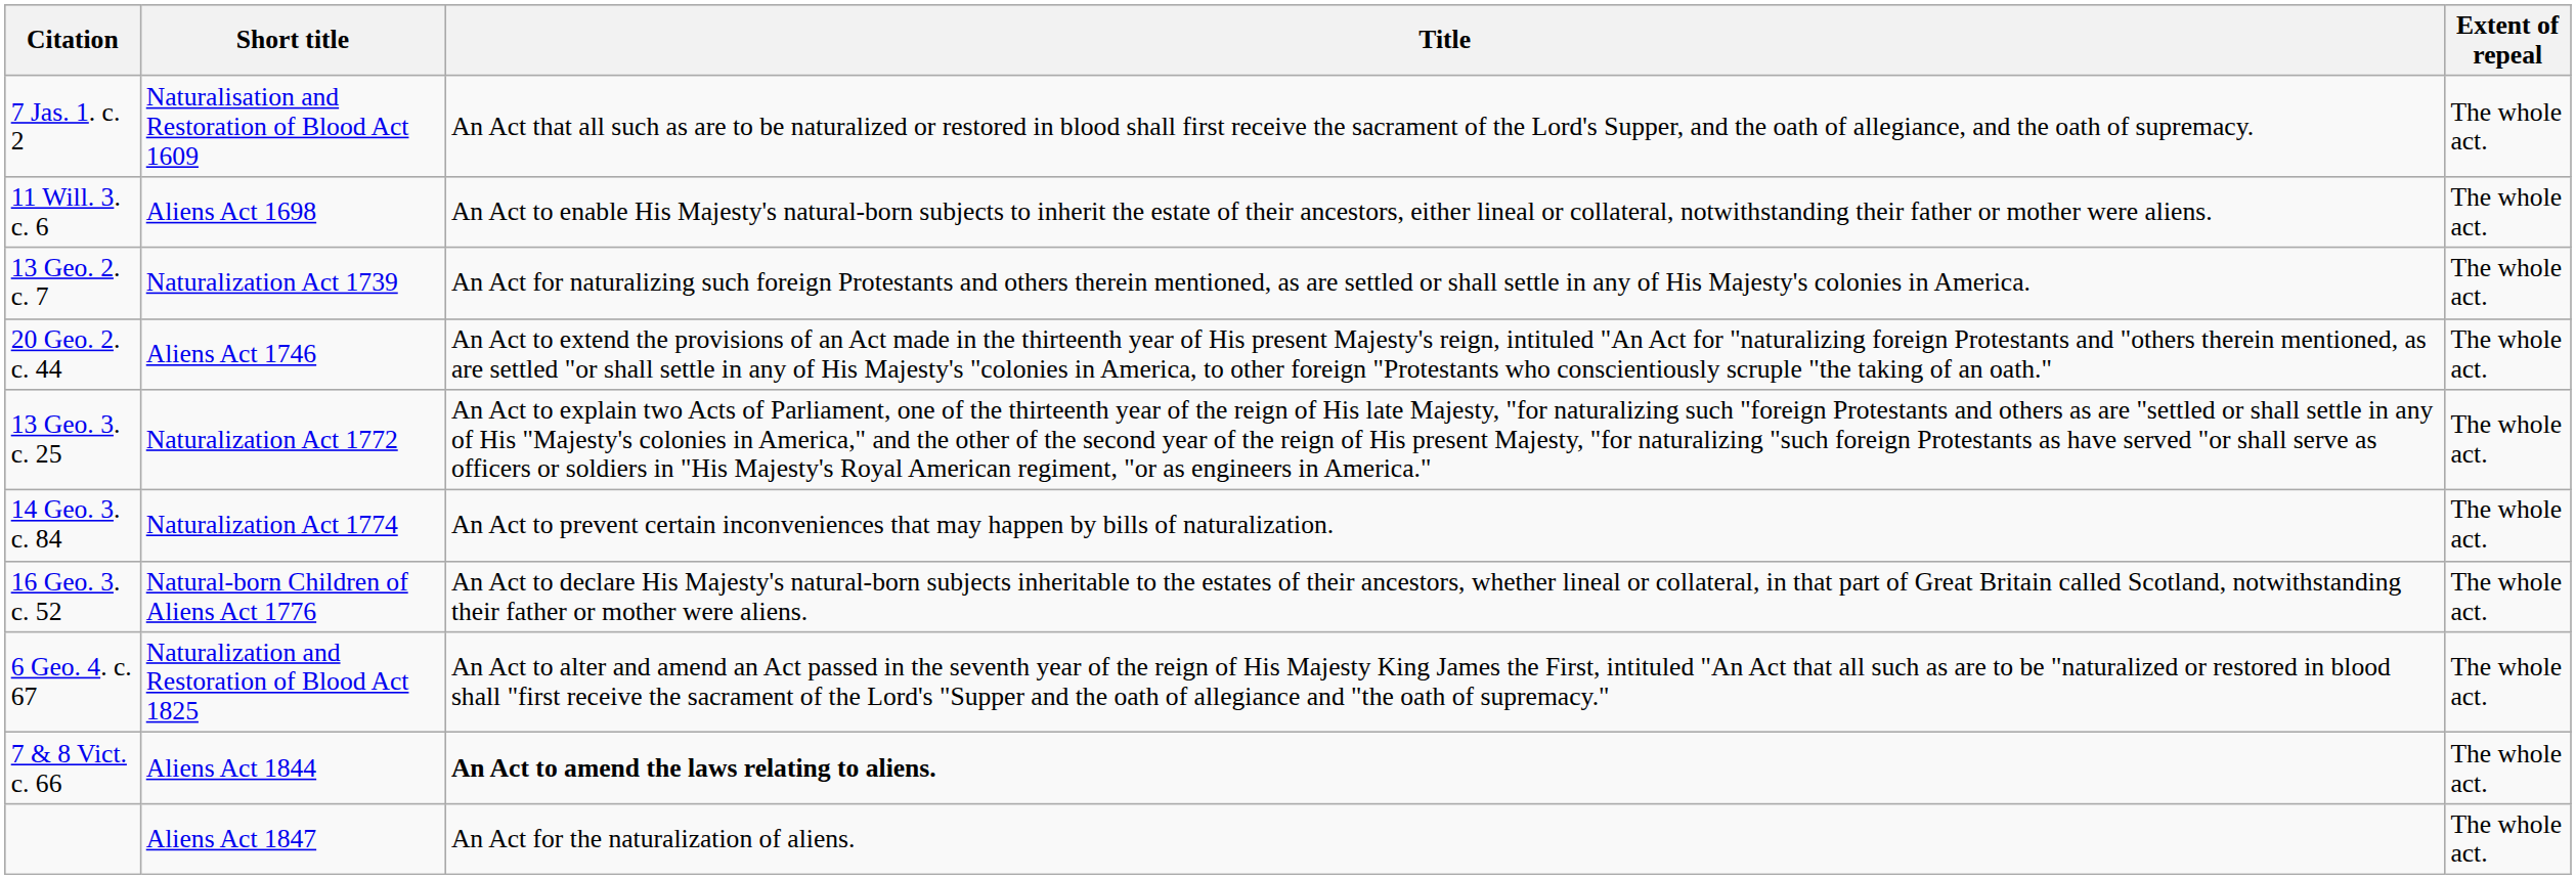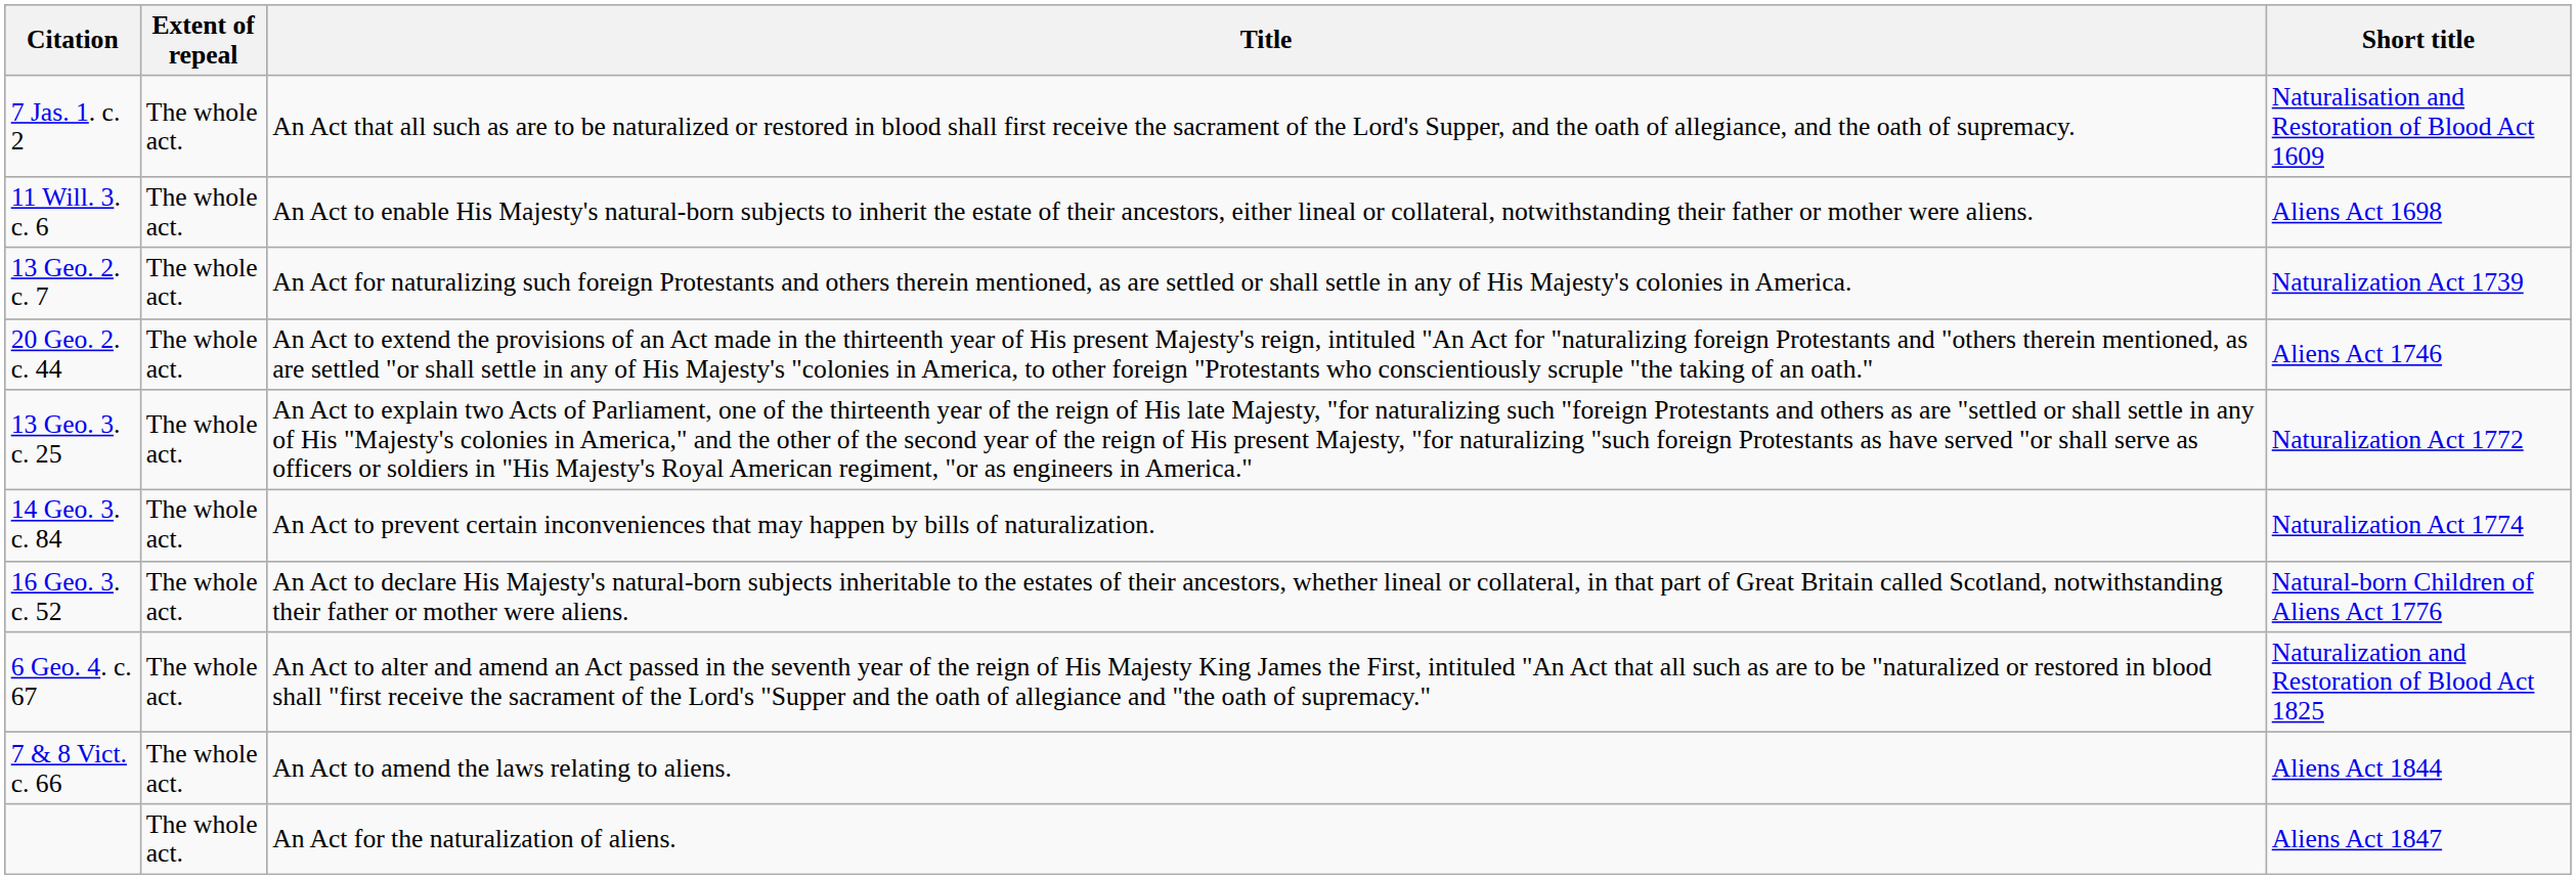 <table class="wikitable">
 <tr>
 <th>Citation</th>
+<th>Extent of repeal</th>
+<th>Title</th>
 <th>Short title</th>
-<th>Title</th>
-<th>Extent of repeal</th>
 </tr>
 <tr>
 <td><a href='#'>7 Jas. 1</a>. c. 2</td>
+<td>The whole act.</td>
+<td>An Act that all such as are to be naturalized or restored in blood shall first receive the sacrament of the Lord's Supper, and the oath of allegiance, and the oath of supremacy.</td>
 <td><a href='#'>Naturalisation and Restoration of Blood Act 1609</a></td>
-<td>An Act that all such as are to be naturalized or restored in blood shall first receive the sacrament of the Lord's Supper, and the oath of allegiance, and the oath of supremacy.</td>
-<td>The whole act.</td>
 </tr>
 <tr>
 <td><a href='#'>11 Will. 3</a>. c. 6</td>
+<td>The whole act.</td>
+<td>An Act to enable His Majesty's natural-born subjects to inherit the estate of their ancestors, either lineal or collateral, notwithstanding their father or mother were aliens.</td>
 <td><a href='#'>Aliens Act 1698</a></td>
-<td>An Act to enable His Majesty's natural-born subjects to inherit the estate of their ancestors, either lineal or collateral, notwithstanding their father or mother were aliens.</td>
-<td>The whole act.</td>
 </tr>
 <tr>
 <td><a href='#'>13 Geo. 2</a>. c. 7</td>
+<td>The whole act.</td>
+<td>An Act for naturalizing such foreign Protestants and others therein mentioned, as are settled or shall settle in any of His Majesty's colonies in America.</td>
 <td><a href='#'>Naturalization Act 1739</a></td>
-<td>An Act for naturalizing such foreign Protestants and others therein mentioned, as are settled or shall settle in any of His Majesty's colonies in America.</td>
-<td>The whole act.</td>
 </tr>
 <tr>
 <td><a href='#'>20 Geo. 2</a>. c. 44</td>
+<td>The whole act.</td>
+<td>An Act to extend the provisions of an Act made in the thirteenth year of His present Majesty's reign, intituled "An Act for "naturalizing foreign Protestants and "others therein mentioned, as are settled "or shall settle in any of His Majesty's "colonies in America, to other foreign "Protestants who conscientiously scruple "the taking of an oath."</td>
 <td><a href='#'>Aliens Act 1746</a></td>
-<td>An Act to extend the provisions of an Act made in the thirteenth year of His present Majesty's reign, intituled "An Act for "naturalizing foreign Protestants and "others therein mentioned, as are settled "or shall settle in any of His Majesty's "colonies in America, to other foreign "Protestants who conscientiously scruple "the taking of an oath."</td>
-<td>The whole act.</td>
 </tr>
 <tr>
 <td><a href='#'>13 Geo. 3</a>. c. 25</td>
+<td>The whole act.</td>
+<td>An Act to explain two Acts of Parliament, one of the thirteenth year of the reign of His late Majesty, "for naturalizing such "foreign Protestants and others as are "settled or shall settle in any of His "Majesty's colonies in America," and the other of the second year of the reign of His present Majesty, "for naturalizing "such foreign Protestants as have served "or shall serve as officers or soldiers in "His Majesty's Royal American regiment, "or as engineers in America."</td>
 <td><a href='#'>Naturalization Act 1772</a></td>
-<td>An Act to explain two Acts of Parliament, one of the thirteenth year of the reign of His late Majesty, "for naturalizing such "foreign Protestants and others as are "settled or shall settle in any of His "Majesty's colonies in America," and the other of the second year of the reign of His present Majesty, "for naturalizing "such foreign Protestants as have served "or shall serve as officers or soldiers in "His Majesty's Royal American regiment, "or as engineers in America."</td>
-<td>The whole act.</td>
 </tr>
 <tr>
 <td><a href='#'>14 Geo. 3</a>. c. 84</td>
+<td>The whole act.</td>
+<td>An Act to prevent certain inconveniences that may happen by bills of naturalization.</td>
 <td><a href='#'>Naturalization Act 1774</a></td>
-<td>An Act to prevent certain inconveniences that may happen by bills of naturalization.</td>
-<td>The whole act.</td>
 </tr>
 <tr>
 <td><a href='#'>16 Geo. 3</a>. c. 52</td>
+<td>The whole act.</td>
+<td>An Act to declare His Majesty's natural-born subjects inheritable to the estates of their ancestors, whether lineal or collateral, in that part of Great Britain called Scotland, notwithstanding their father or mother were aliens.</td>
 <td><a href='#'>Natural-born Children of Aliens Act 1776</a></td>
-<td>An Act to declare His Majesty's natural-born subjects inheritable to the estates of their ancestors, whether lineal or collateral, in that part of Great Britain called Scotland, notwithstanding their father or mother were aliens.</td>
-<td>The whole act.</td>
 </tr>
 <tr>
 <td><a href='#'>6 Geo. 4</a>. c. 67</td>
+<td>The whole act.</td>
+<td>An Act to alter and amend an Act passed in the seventh year of the reign of His Majesty King James the First, intituled "An Act that all such as are to be "naturalized or restored in blood shall "first receive the sacrament of the Lord's "Supper and the oath of allegiance and "the oath of supremacy."</td>
 <td><a href='#'>Naturalization and Restoration of Blood Act 1825</a></td>
-<td>An Act to alter and amend an Act passed in the seventh year of the reign of His Majesty King James the First, intituled "An Act that all such as are to be "naturalized or restored in blood shall "first receive the sacrament of the Lord's "Supper and the oath of allegiance and "the oath of supremacy."</td>
-<td>The whole act.</td>
 </tr>
 <tr>
 <td><a href='#'>7 & 8 Vict.</a> c. 66</td>
+<td>The whole act.</td>
+<td>An Act to amend the laws relating to aliens.</td>
 <td><a href='#'>Aliens Act 1844</a></td>
-<td><strong>An Act to amend the laws relating to aliens.</strong></td>
-<td>The whole act.</td>
 </tr>
 <tr>
 <td></td>
+<td>The whole act.</td>
+<td>An Act for the naturalization of aliens.</td>
 <td><a href='#'>Aliens Act 1847</a></td>
-<td>An Act for the naturalization of aliens.</td>
-<td>The whole act.</td>
 </tr>
 </table>
